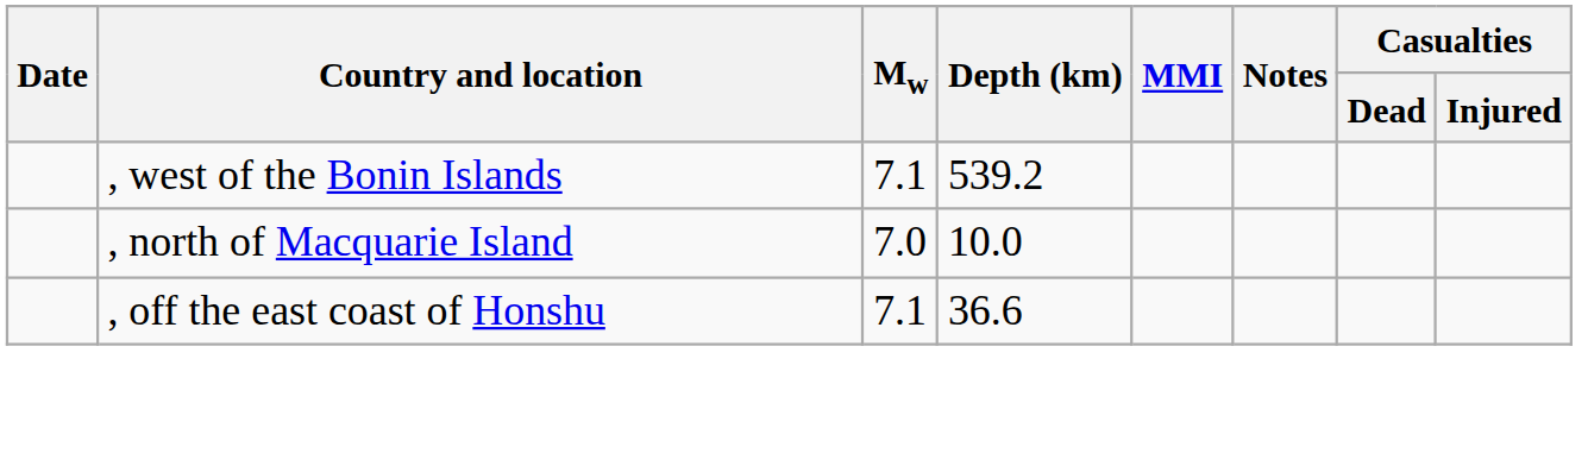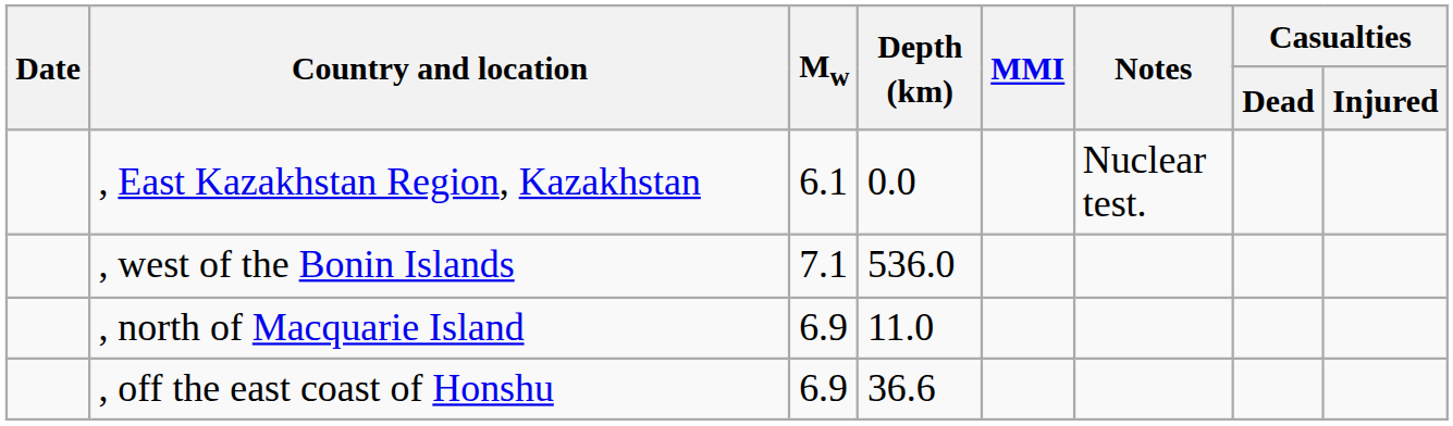 <table class="wikitable sortable sort-under" style="border:1px black;  margin-left:1em;">
 <tr>
 <th rowspan="2"><small>Date</small></th>
 <th rowspan="2" style="width: 280px"><small>Country and location</small></th>
 <th rowspan="2"><small>M<sub>w</sub></small></th>
 <th rowspan="2"><small>Depth (km)</small></th>
 <th rowspan="2"><small><a href='#'>MMI</a></small></th>
 <th rowspan="2" class="unsortable"><small>Notes</small></th>
 <th colspan="2"><small>Casualties</small></th>
 </tr>
 <tr>
 <th><small>Dead</small></th>
 <th><small>Injured</small></th>
 </tr>
 <tr>
 <td></td>
+<td>, <a href='#'>East Kazakhstan Region</a>, <a href='#'>Kazakhstan</a></td>
+<td>6.1</td>
+<td>0.0</td>
+<td></td>
+<td>Nuclear test.</td>
+<td></td>
+<td></td>
+</tr>
+<tr>
+<td></td>
 <td>, west of the <a href='#'>Bonin Islands</a></td>
 <td>7.1</td>
-<td>539.2</td>
+<td>536.0</td>
 <td></td>
 <td></td>
 <td></td>
 <td></td>
 </tr>
 <tr>
 <td></td>
 <td>, north of <a href='#'>Macquarie Island</a></td>
-<td>7.0</td>
-<td>10.0</td>
+<td>6.9</td>
+<td>11.0</td>
 <td></td>
 <td></td>
 <td></td>
 <td></td>
 </tr>
 <tr>
 <td></td>
 <td>, off the east coast of <a href='#'>Honshu</a></td>
-<td>7.1</td>
+<td>6.9</td>
 <td>36.6</td>
 <td></td>
 <td></td>
 <td></td>
 <td></td>
 </tr>
 </table>
